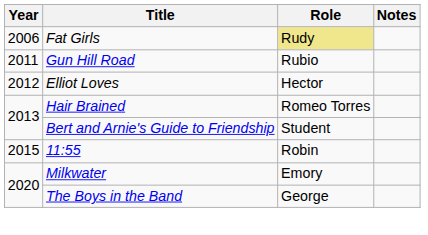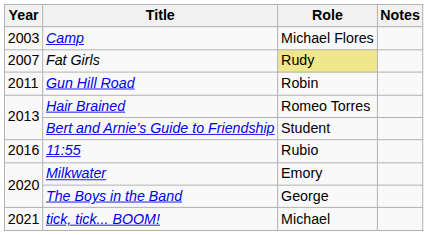 <table class="wikitable unsortable">
 <tr>
 <th>Year</th>
 <th>Title</th>
 <th>Role</th>
 <th>Notes</th>
 </tr>
 <tr>
-<td>2006</td>
+<td>2003</td>
+<td><em><a href='#'>Camp</a></em></td>
+<td>Michael Flores</td>
+<td></td>
+</tr>
+<tr>
+<td>2007</td>
 <td><em>Fat Girls</em></td>
 <td style="background: khaki;">Rudy</td>
 <td></td>
 </tr>
 <tr>
 <td>2011</td>
 <td><em><a href='#'>Gun Hill Road</a></em></td>
-<td>Rubio</td>
-<td></td>
-</tr>
-<tr>
-<td>2012</td>
-<td><em>Elliot Loves</em></td>
-<td>Hector</td>
+<td>Robin</td>
 <td></td>
 </tr>
 <tr>
 <td rowspan="2">2013</td>
 <td><em><a href='#'>Hair Brained</a></em></td>
 <td>Romeo Torres</td>
 <td></td>
 </tr>
 <tr>
 <td><em><a href='#'>Bert and Arnie's Guide to Friendship</a></em></td>
 <td>Student</td>
 <td></td>
 </tr>
 <tr>
-<td>2015</td>
+<td>2016</td>
 <td><em><a href='#'>11:55</a></em></td>
-<td>Robin</td>
+<td>Rubio</td>
 <td></td>
 </tr>
 <tr>
 <td rowspan="2">2020</td>
 <td><em><a href='#'>Milkwater</a></em></td>
 <td>Emory</td>
 <td></td>
 </tr>
 <tr>
 <td><em><a href='#'>The Boys in the Band</a></em></td>
 <td>George</td>
 <td></td>
 </tr>
+<tr>
+<td>2021</td>
+<td><em><a href='#'>tick, tick... BOOM!</a></em></td>
+<td>Michael</td>
+<td></td>
+</tr>
 </table>
